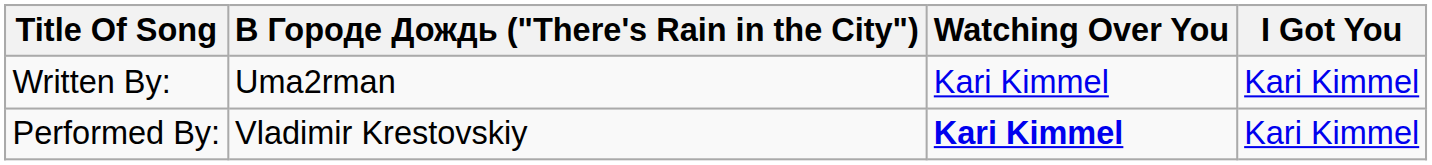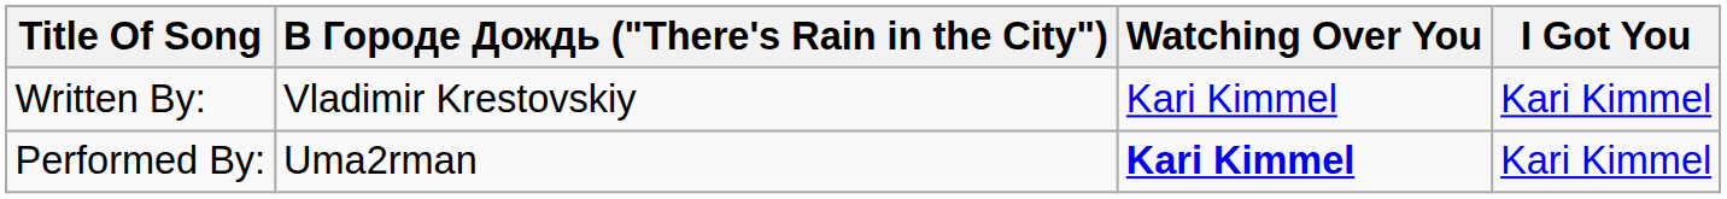 <table class="wikitable">
 <tr>
 <th>Title Of Song</th>
 <th>В Городе Дождь ("There's Rain in the City")</th>
 <th>Watching Over You</th>
 <th>I Got You</th>
 </tr>
 <tr>
 <td>Written By:</td>
-<td>Uma2rman</td>
+<td>Vladimir Krestovskiy</td>
 <td><a href='#'>Kari Kimmel</a></td>
 <td><a href='#'>Kari Kimmel</a></td>
 </tr>
 <tr>
 <td>Performed By:</td>
-<td>Vladimir Krestovskiy</td>
+<td>Uma2rman</td>
 <td><strong><a href='#'>Kari Kimmel</a></strong></td>
 <td><a href='#'>Kari Kimmel</a></td>
 </tr>
 </table>
